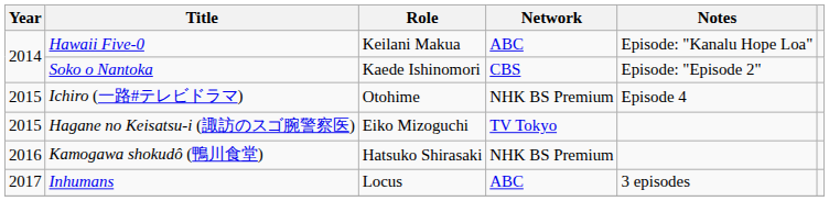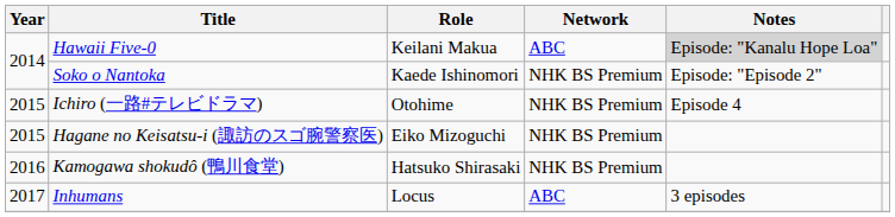 <table class="wikitable">
 <tr>
 <th>Year</th>
 <th>Title</th>
 <th>Role</th>
 <th>Network</th>
 <th class=unsortable>Notes</th>
 <th class=unsortable></th>
 </tr>
 <tr>
 <td rowspan="2">2014</td>
 <td><em><a href='#'>Hawaii Five-0</a></em></td>
 <td>Keilani Makua</td>
 <td><a href='#'>ABC</a></td>
-<td>Episode: "Kanalu Hope Loa"</td>
+<td style="background: lightgrey;">Episode: "Kanalu Hope Loa"</td>
 <td style="text-align: center;"></td>
 </tr>
 <tr>
 <td><em><a href='#'>Soko o Nantoka</a></em></td>
 <td>Kaede Ishinomori</td>
-<td><a href='#'>CBS</a></td>
+<td>NHK BS Premium</td>
 <td>Episode: "Episode 2"</td>
 <td></td>
 </tr>
 <tr>
 <td>2015</td>
 <td><em>Ichiro</em> (<a href='#'>一路#テレビドラマ</a>)</td>
 <td>Otohime</td>
 <td>NHK BS Premium</td>
 <td>Episode 4</td>
 <td></td>
 </tr>
 <tr>
 <td>2015</td>
 <td><em>Hagane no Keisatsu-i</em> (<a href='#'>諏訪のスゴ腕警察医</a>)</td>
 <td>Eiko Mizoguchi</td>
-<td><a href='#'>TV Tokyo</a></td>
+<td>NHK BS Premium</td>
 <td></td>
 <td></td>
 </tr>
 <tr>
 <td>2016</td>
 <td><em>Kamogawa shokudô</em> (<a href='#'>鴨川食堂</a>)</td>
 <td>Hatsuko Shirasaki</td>
 <td>NHK BS Premium</td>
 <td></td>
 <td></td>
 </tr>
 <tr>
 <td>2017</td>
 <td><em><a href='#'>Inhumans</a></em></td>
 <td>Locus</td>
 <td><a href='#'>ABC</a></td>
 <td>3 episodes</td>
 <td></td>
 </tr>
 <tr>
 </tr>
 </table>
